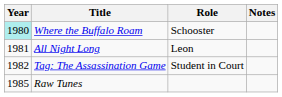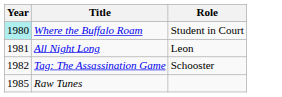 <table class="wikitable">
 <tr>
 <th>Year</th>
 <th>Title</th>
 <th>Role</th>
-<th>Notes</th>
 </tr>
 <tr>
 <td style="background: paleturquoise;">1980</td>
 <td><em><a href='#'>Where the Buffalo Roam</a></em></td>
-<td>Schooster</td>
-<td></td>
+<td>Student in Court</td>
 </tr>
 <tr>
 <td>1981</td>
 <td><em><a href='#'>All Night Long</a></em></td>
 <td>Leon</td>
-<td></td>
 </tr>
 <tr>
 <td>1982</td>
 <td><em><a href='#'>Tag: The Assassination Game</a></em></td>
-<td>Student in Court</td>
-<td></td>
+<td>Schooster</td>
 </tr>
 <tr>
 <td>1985</td>
 <td><em>Raw Tunes</em></td>
 <td></td>
-<td></td>
 </tr>
 </table>
